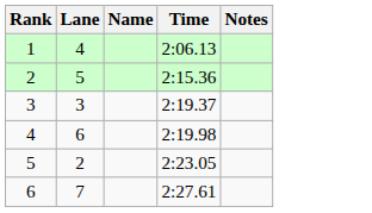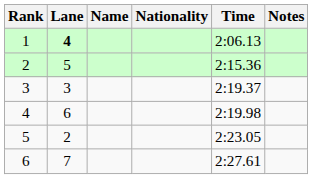 <table class="wikitable sortable" style="text-align:center">
 <tr>
 <th>Rank</th>
 <th>Lane</th>
 <th>Name</th>
+<th>Nationality</th>
 <th>Time</th>
 <th>Notes</th>
 </tr>
 <tr bgcolor=ccffcc>
 <td>1</td>
-<td>4</td>
+<td><strong>4</strong></td>
+<td align=left></td>
 <td align=left></td>
 <td>2:06.13</td>
 <td><strong></strong> <strong></strong></td>
 </tr>
 <tr bgcolor=ccffcc>
 <td>2</td>
 <td>5</td>
 <td align=left></td>
+<td align=left></td>
 <td>2:15.36</td>
 <td><strong></strong></td>
 </tr>
 <tr>
 <td>3</td>
 <td>3</td>
+<td align=left></td>
 <td align=left></td>
 <td>2:19.37</td>
 <td></td>
 </tr>
 <tr>
 <td>4</td>
 <td>6</td>
 <td align=left></td>
+<td align=left></td>
 <td>2:19.98</td>
 <td></td>
 </tr>
 <tr>
 <td>5</td>
 <td>2</td>
+<td align=left></td>
 <td align=left></td>
 <td>2:23.05</td>
 <td></td>
 </tr>
 <tr>
 <td>6</td>
 <td>7</td>
 <td align=left></td>
+<td align=left></td>
 <td>2:27.61</td>
 <td></td>
 </tr>
 </table>
